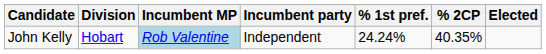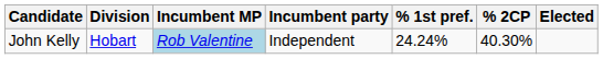 <table class="wikitable">
 <tr>
 <th>Candidate</th>
 <th>Division</th>
 <th>Incumbent MP</th>
 <th>Incumbent party</th>
 <th>% 1st pref.</th>
 <th>% 2CP</th>
 <th>Elected</th>
 </tr>
 <tr>
 <td>John Kelly</td>
 <td><a href='#'>Hobart</a></td>
 <td style="background: lightblue;"><em><a href='#'>Rob Valentine</a></em></td>
 <td>Independent</td>
 <td>24.24%</td>
-<td>40.35%</td>
+<td>40.30%</td>
 <td></td>
 </tr>
 </table>
